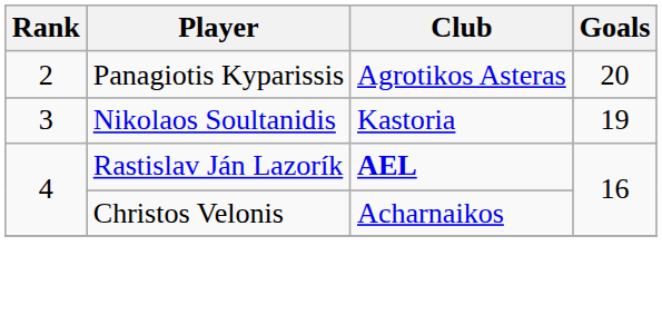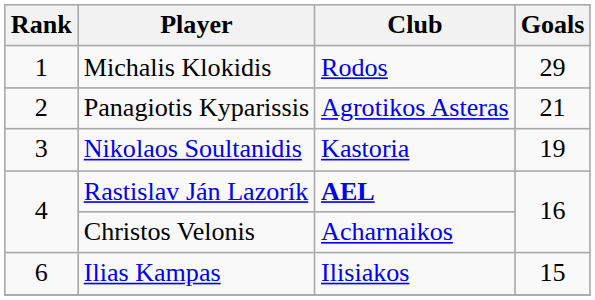 <table class="wikitable" style="text-align:center">
 <tr>
 <th>Rank</th>
 <th>Player</th>
 <th>Club</th>
 <th>Goals</th>
 </tr>
 <tr>
+<td>1</td>
+<td align="left"> Michalis Klokidis</td>
+<td align="left"><a href='#'>Rodos</a></td>
+<td>29</td>
+</tr>
+<tr>
 <td>2</td>
 <td align="left"> Panagiotis Kyparissis</td>
 <td align="left"><a href='#'>Agrotikos Asteras</a></td>
-<td>20</td>
+<td>21</td>
 </tr>
 <tr>
 <td>3</td>
 <td align="left"> <a href='#'>Nikolaos Soultanidis</a></td>
 <td align="left"><a href='#'>Kastoria</a></td>
 <td>19</td>
 </tr>
 <tr>
 <td rowspan="2">4</td>
 <td align="left"> <a href='#'>Rastislav Ján Lazorík</a></td>
 <td align="left"><strong><a href='#'>AEL</a></strong></td>
 <td rowspan="2">16</td>
 </tr>
 <tr>
 <td align="left"> Christos Velonis</td>
 <td align="left"><a href='#'>Acharnaikos</a></td>
 </tr>
 <tr>
+<td>6</td>
+<td align="left"> <a href='#'>Ilias Kampas</a></td>
+<td align="left"><a href='#'>Ilisiakos</a></td>
+<td>15</td>
+</tr>
+<tr>
 </tr>
 </table>
